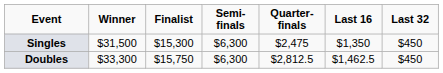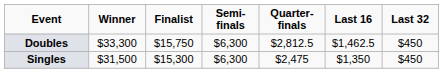 <table class="wikitable" style="font-size:90%; text-align:center">
 <tr>
 <td width="104px"><strong>Event</strong></td>
 <td width="68px"><strong>Winner</strong></td>
 <td width="68px"><strong>Finalist</strong></td>
 <td width="68px"><strong>Semi-finals</strong></td>
 <td width="80px"><strong>Quarter-finals</strong></td>
 <td width="68px"><strong>Last 16</strong></td>
 <td width="68px"><strong>Last 32</strong></td>
 </tr>
 <tr>
+<td bgcolor="#dfe2e9"><strong>Doubles</strong></td>
+<td>$33,300</td>
+<td>$15,750</td>
+<td>$6,300</td>
+<td>$2,812.5</td>
+<td>$1,462.5</td>
+<td>$450</td>
+</tr>
+<tr>
 <td bgcolor="#dfe2e9"><strong>Singles</strong></td>
 <td>$31,500</td>
 <td>$15,300</td>
 <td>$6,300</td>
 <td>$2,475</td>
 <td>$1,350</td>
 <td>$450</td>
 </tr>
-<tr>
-<td bgcolor="#dfe2e9"><strong>Doubles</strong></td>
-<td>$33,300</td>
-<td>$15,750</td>
-<td>$6,300</td>
-<td>$2,812.5</td>
-<td>$1,462.5</td>
-<td>$450</td>
-</tr>
 </table>
